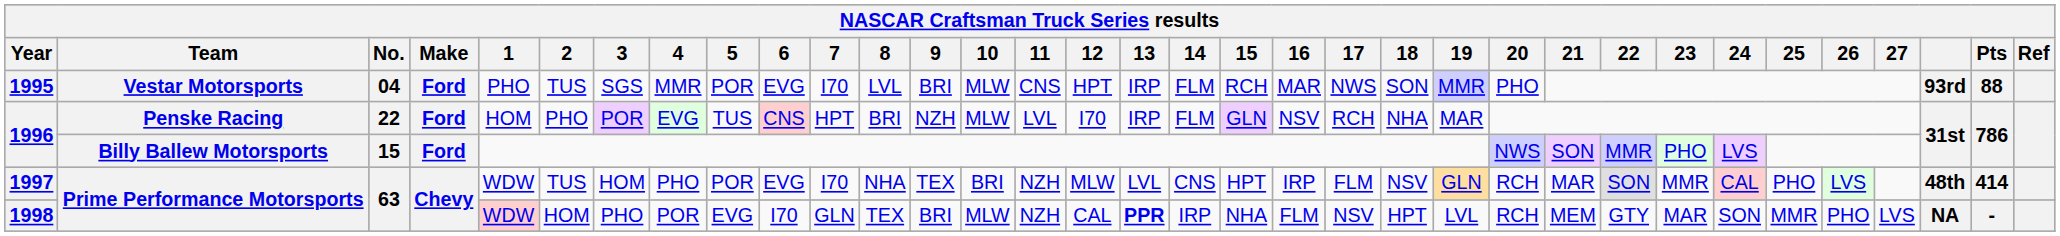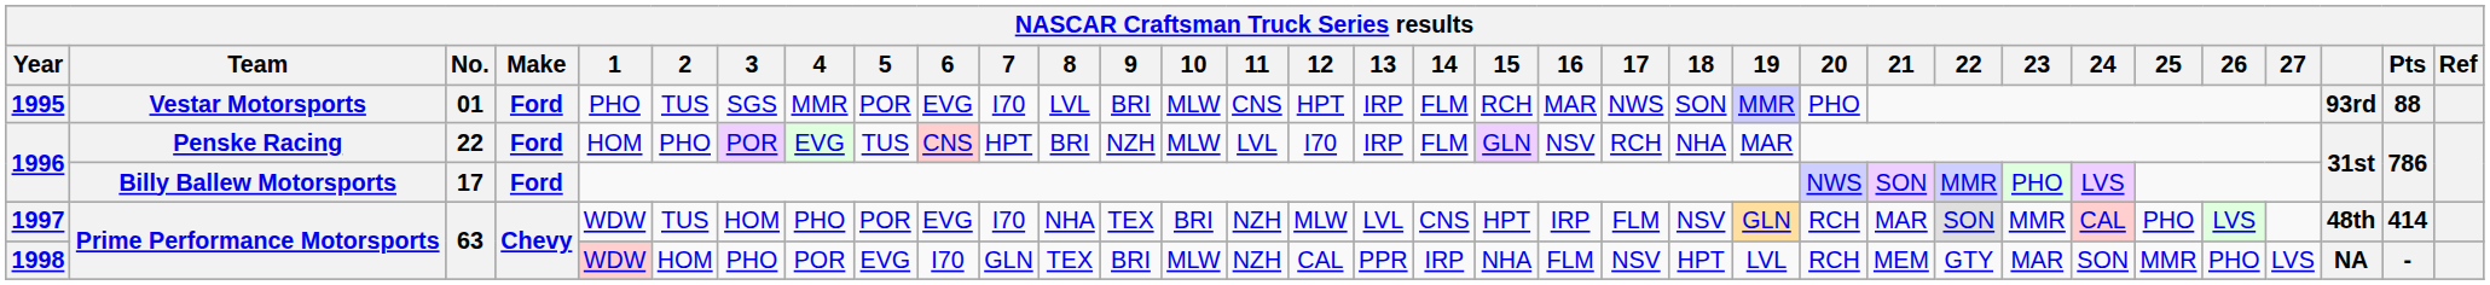 <table class="wikitable" style="text-align:center; font-size:75%">
 <tr>
 <th colspan=45><a href='#'>NASCAR Craftsman Truck Series</a> results</th>
 </tr>
 <tr>
 <th>Year</th>
 <th>Team</th>
 <th>No.</th>
 <th>Make</th>
 <th>1</th>
 <th>2</th>
 <th>3</th>
 <th>4</th>
 <th>5</th>
 <th>6</th>
 <th>7</th>
 <th>8</th>
 <th>9</th>
 <th>10</th>
 <th>11</th>
 <th>12</th>
 <th>13</th>
 <th>14</th>
 <th>15</th>
 <th>16</th>
 <th>17</th>
 <th>18</th>
 <th>19</th>
 <th>20</th>
 <th>21</th>
 <th>22</th>
 <th>23</th>
 <th>24</th>
 <th>25</th>
 <th>26</th>
 <th>27</th>
 <th></th>
 <th>Pts</th>
 <th>Ref</th>
 </tr>
 <tr>
 <th><a href='#'>1995</a></th>
 <th><a href='#'>Vestar Motorsports</a></th>
-<th>04</th>
+<th>01</th>
 <th><a href='#'>Ford</a></th>
 <td><a href='#'>PHO</a></td>
 <td><a href='#'>TUS</a></td>
 <td><a href='#'>SGS</a></td>
 <td><a href='#'>MMR</a></td>
 <td><a href='#'>POR</a></td>
 <td><a href='#'>EVG</a></td>
 <td><a href='#'>I70</a></td>
 <td><a href='#'>LVL</a></td>
 <td><a href='#'>BRI</a></td>
 <td><a href='#'>MLW</a></td>
 <td><a href='#'>CNS</a></td>
 <td><a href='#'>HPT</a></td>
 <td><a href='#'>IRP</a></td>
 <td><a href='#'>FLM</a></td>
 <td><a href='#'>RCH</a></td>
 <td><a href='#'>MAR</a></td>
 <td><a href='#'>NWS</a></td>
 <td><a href='#'>SON</a></td>
 <td style="background:#CFCFFF;"><a href='#'>MMR</a><br></td>
 <td><a href='#'>PHO</a></td>
 <td colspan=7></td>
 <th>93rd</th>
 <th>88</th>
 <th></th>
 </tr>
 <tr>
 <th rowspan=2><a href='#'>1996</a></th>
 <th><a href='#'>Penske Racing</a></th>
 <th>22</th>
 <th><a href='#'>Ford</a></th>
 <td><a href='#'>HOM</a></td>
 <td><a href='#'>PHO</a></td>
 <td style="background:#EFCFFF;"><a href='#'>POR</a><br></td>
 <td style="background:#DFFFDF;"><a href='#'>EVG</a><br></td>
 <td><a href='#'>TUS</a></td>
 <td style="background:#FFCFCF;"><a href='#'>CNS</a><br></td>
 <td><a href='#'>HPT</a></td>
 <td><a href='#'>BRI</a></td>
 <td><a href='#'>NZH</a></td>
 <td><a href='#'>MLW</a></td>
 <td><a href='#'>LVL</a></td>
 <td><a href='#'>I70</a></td>
 <td><a href='#'>IRP</a></td>
 <td><a href='#'>FLM</a></td>
 <td style="background:#EFCFFF;"><a href='#'>GLN</a><br></td>
 <td><a href='#'>NSV</a></td>
 <td><a href='#'>RCH</a></td>
 <td><a href='#'>NHA</a></td>
 <td><a href='#'>MAR</a></td>
 <td colspan=8></td>
 <th rowspan=2>31st</th>
 <th rowspan=2>786</th>
 <th rowspan=2></th>
 </tr>
 <tr>
 <th><a href='#'>Billy Ballew Motorsports</a></th>
-<th>15</th>
+<th>17</th>
 <th><a href='#'>Ford</a></th>
 <td colspan=19></td>
 <td style="background:#CFCFFF;"><a href='#'>NWS</a><br></td>
 <td style="background:#EFCFFF;"><a href='#'>SON</a><br></td>
 <td style="background:#CFCFFF;"><a href='#'>MMR</a><br></td>
 <td style="background:#DFFFDF;"><a href='#'>PHO</a><br></td>
 <td style="background:#EFCFFF;"><a href='#'>LVS</a><br></td>
 <td colspan=3></td>
 </tr>
 <tr>
 <th><a href='#'>1997</a></th>
 <th rowspan=2><a href='#'>Prime Performance Motorsports</a></th>
 <th rowspan=2>63</th>
 <th rowspan=2><a href='#'>Chevy</a></th>
 <td><a href='#'>WDW</a></td>
 <td><a href='#'>TUS</a></td>
 <td><a href='#'>HOM</a></td>
 <td><a href='#'>PHO</a></td>
 <td><a href='#'>POR</a></td>
 <td><a href='#'>EVG</a></td>
 <td><a href='#'>I70</a></td>
 <td><a href='#'>NHA</a></td>
 <td><a href='#'>TEX</a></td>
 <td><a href='#'>BRI</a></td>
 <td><a href='#'>NZH</a></td>
 <td><a href='#'>MLW</a></td>
 <td><a href='#'>LVL</a></td>
 <td><a href='#'>CNS</a></td>
 <td><a href='#'>HPT</a></td>
 <td><a href='#'>IRP</a></td>
 <td><a href='#'>FLM</a></td>
 <td><a href='#'>NSV</a></td>
 <td style="background:#FFDF9F;"><a href='#'>GLN</a><br></td>
 <td><a href='#'>RCH</a></td>
 <td><a href='#'>MAR</a></td>
 <td style="background:#DFDFDF;"><a href='#'>SON</a><br></td>
 <td><a href='#'>MMR</a></td>
 <td style="background:#FFCFCF;"><a href='#'>CAL</a><br></td>
 <td><a href='#'>PHO</a></td>
 <td style="background:#DFFFDF;"><a href='#'>LVS</a><br></td>
 <td></td>
 <th>48th</th>
 <th>414</th>
 <th></th>
 </tr>
 <tr>
 <th><a href='#'>1998</a></th>
 <td style="background:#FFCFCF;"><a href='#'>WDW</a><br></td>
 <td><a href='#'>HOM</a></td>
 <td><a href='#'>PHO</a></td>
 <td><a href='#'>POR</a></td>
 <td><a href='#'>EVG</a></td>
 <td><a href='#'>I70</a></td>
 <td><a href='#'>GLN</a></td>
 <td><a href='#'>TEX</a></td>
 <td><a href='#'>BRI</a></td>
 <td><a href='#'>MLW</a></td>
 <td><a href='#'>NZH</a></td>
 <td><a href='#'>CAL</a></td>
-<td><strong><a href='#'>PPR</a></strong></td>
+<td><a href='#'>PPR</a></td>
 <td><a href='#'>IRP</a></td>
 <td><a href='#'>NHA</a></td>
 <td><a href='#'>FLM</a></td>
 <td><a href='#'>NSV</a></td>
 <td><a href='#'>HPT</a></td>
 <td><a href='#'>LVL</a></td>
 <td><a href='#'>RCH</a></td>
 <td><a href='#'>MEM</a></td>
 <td><a href='#'>GTY</a></td>
 <td><a href='#'>MAR</a></td>
 <td><a href='#'>SON</a></td>
 <td><a href='#'>MMR</a></td>
 <td><a href='#'>PHO</a></td>
 <td><a href='#'>LVS</a></td>
 <th>NA</th>
 <th>-</th>
 <th></th>
 </tr>
 </table>
